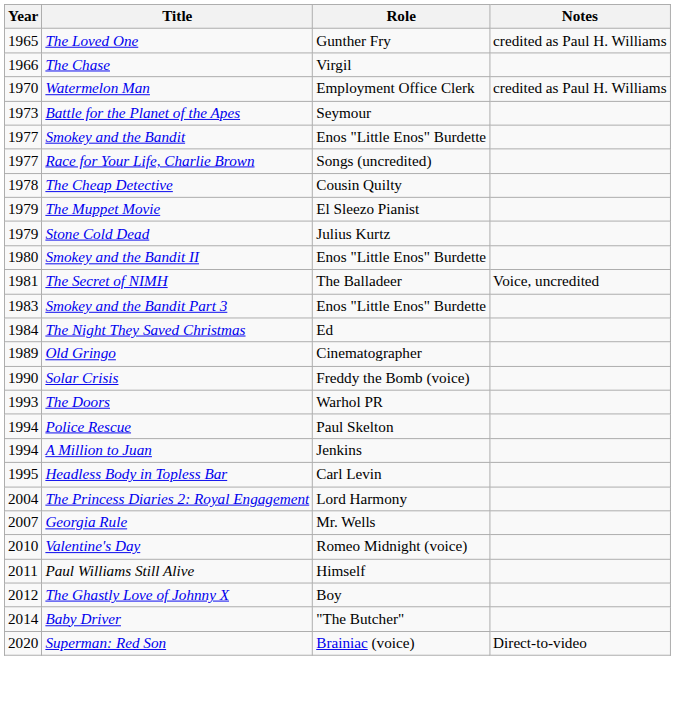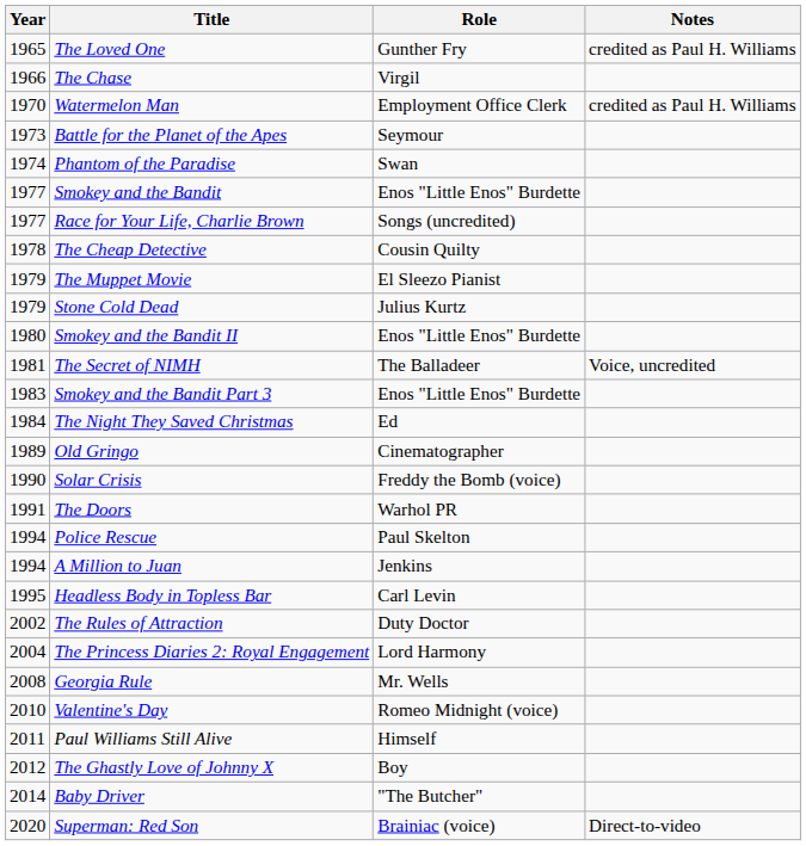 <table class="wikitable sortable plainrowheaders" style="white-space:nowrap">
 <tr>
 <th>Year</th>
 <th>Title</th>
 <th>Role</th>
 <th>Notes</th>
 </tr>
 <tr>
 <td>1965</td>
 <td data-sort-value="Loved One, The"><em><a href='#'>The Loved One</a></em></td>
 <td>Gunther Fry</td>
 <td>credited as Paul H. Williams</td>
 </tr>
 <tr>
 <td>1966</td>
 <td data-sort-value="Chase, The"><em><a href='#'>The Chase</a></em></td>
 <td>Virgil</td>
 <td></td>
 </tr>
 <tr>
 <td>1970</td>
 <td><em><a href='#'>Watermelon Man</a></em></td>
 <td>Employment Office Clerk</td>
 <td>credited as Paul H. Williams</td>
 </tr>
 <tr>
 <td>1973</td>
 <td><em><a href='#'>Battle for the Planet of the Apes</a></em></td>
 <td>Seymour</td>
+<td></td>
+</tr>
+<tr>
+<td>1974</td>
+<td><em><a href='#'>Phantom of the Paradise</a></em></td>
+<td>Swan</td>
 <td></td>
 </tr>
 <tr>
 <td>1977</td>
 <td><em><a href='#'>Smokey and the Bandit</a></em></td>
 <td>Enos "Little Enos" Burdette</td>
 <td></td>
 </tr>
 <tr>
 <td>1977</td>
 <td><em><a href='#'>Race for Your Life, Charlie Brown</a></em></td>
 <td>Songs (uncredited)</td>
 <td></td>
 </tr>
 <tr>
 <td>1978</td>
 <td data-sort-value="Cheap Detective, The"><em><a href='#'>The Cheap Detective</a></em></td>
 <td>Cousin Quilty</td>
 <td></td>
 </tr>
 <tr>
 <td>1979</td>
 <td data-sort-value="Muppet Movie, The"><em><a href='#'>The Muppet Movie</a></em></td>
 <td>El Sleezo Pianist</td>
 <td></td>
 </tr>
 <tr>
 <td>1979</td>
 <td><em><a href='#'>Stone Cold Dead</a></em></td>
 <td>Julius Kurtz</td>
 <td></td>
 </tr>
 <tr>
 <td>1980</td>
 <td><em><a href='#'>Smokey and the Bandit II</a></em></td>
 <td>Enos "Little Enos" Burdette</td>
 <td></td>
 </tr>
 <tr>
 <td>1981</td>
 <td data-sort-value="Secret of NIMH, The"><em><a href='#'>The Secret of NIMH</a></em></td>
 <td>The Balladeer</td>
 <td>Voice, uncredited</td>
 </tr>
 <tr>
 <td>1983</td>
 <td><em><a href='#'>Smokey and the Bandit Part 3</a></em></td>
 <td>Enos "Little Enos" Burdette</td>
 <td></td>
 </tr>
 <tr>
 <td>1984</td>
 <td data-sort-value="Night They Saved Christmas, The"><em><a href='#'>The Night They Saved Christmas</a></em></td>
 <td>Ed</td>
 <td></td>
 </tr>
 <tr>
 <td>1989</td>
 <td><em><a href='#'>Old Gringo</a></em></td>
 <td>Cinematographer</td>
 <td></td>
 </tr>
 <tr>
 <td>1990</td>
 <td><em><a href='#'>Solar Crisis</a></em></td>
 <td>Freddy the Bomb (voice)</td>
 <td></td>
 </tr>
 <tr>
-<td>1993</td>
+<td>1991</td>
 <td data-sort-value="Doors, The"><em><a href='#'>The Doors</a></em></td>
 <td>Warhol PR</td>
 <td></td>
 </tr>
 <tr>
 <td>1994</td>
 <td><em><a href='#'>Police Rescue</a></em></td>
 <td>Paul Skelton</td>
 <td></td>
 </tr>
 <tr>
 <td>1994</td>
 <td data-sort-value="Million to Juan, A"><em><a href='#'>A Million to Juan</a></em></td>
 <td>Jenkins</td>
 <td></td>
 </tr>
 <tr>
 <td>1995</td>
 <td><em><a href='#'>Headless Body in Topless Bar</a></em></td>
 <td>Carl Levin</td>
 <td></td>
 </tr>
 <tr>
+<td>2002</td>
+<td data-sort-value="Rules of Attraction, The"><em><a href='#'>The Rules of Attraction</a></em></td>
+<td>Duty Doctor</td>
+<td></td>
+</tr>
+<tr>
 <td>2004</td>
 <td data-sort-value="Princess Diaries 2: Royal Engagement, The"><em><a href='#'>The Princess Diaries 2: Royal Engagement</a></em></td>
 <td>Lord Harmony</td>
 <td></td>
 </tr>
 <tr>
-<td>2007</td>
+<td>2008</td>
 <td><em><a href='#'>Georgia Rule</a></em></td>
 <td>Mr. Wells</td>
 <td></td>
 </tr>
 <tr>
 <td>2010</td>
 <td><em><a href='#'>Valentine's Day</a></em></td>
 <td>Romeo Midnight (voice)</td>
 <td></td>
 </tr>
 <tr>
 <td>2011</td>
 <td><em>Paul Williams Still Alive</em></td>
 <td>Himself</td>
 <td></td>
 </tr>
 <tr>
 <td>2012</td>
 <td data-sort-value="Ghastly Love of Johnny X, The"><em><a href='#'>The Ghastly Love of Johnny X</a></em></td>
 <td>Boy</td>
 <td></td>
 </tr>
 <tr>
 <td>2014</td>
 <td><em><a href='#'>Baby Driver</a></em></td>
 <td>"The Butcher"</td>
 <td></td>
 </tr>
 <tr>
 <td>2020</td>
 <td><em><a href='#'>Superman: Red Son</a></em></td>
 <td><a href='#'>Brainiac</a> (voice)</td>
 <td>Direct-to-video</td>
 </tr>
 </table>
